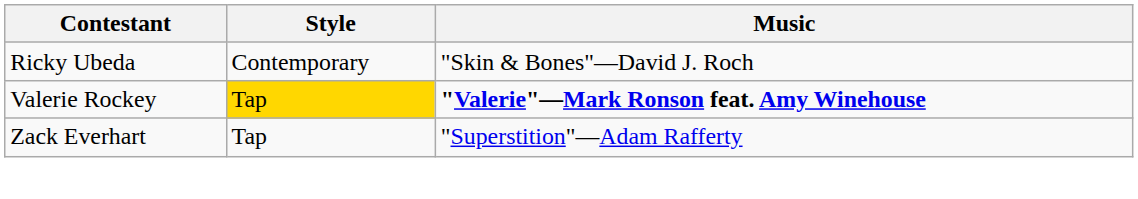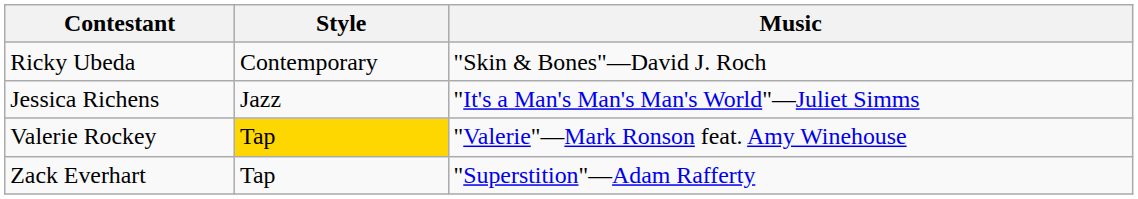 <table class="wikitable" style="width:60%;">
 <tr>
 <th>Contestant</th>
 <th>Style</th>
 <th>Music</th>
 </tr>
 <tr>
 <td>Ricky Ubeda</td>
 <td>Contemporary</td>
 <td>"Skin & Bones"—David J. Roch</td>
 </tr>
 <tr>
+<td>Jessica Richens</td>
+<td>Jazz</td>
+<td>"<a href='#'>It's a Man's Man's Man's World</a>"—<a href='#'>Juliet Simms</a></td>
+</tr>
+<tr>
 <td>Valerie Rockey</td>
 <td style="background: gold;">Tap</td>
-<td><strong>"<a href='#'>Valerie</a>"—<a href='#'>Mark Ronson</a> feat. <a href='#'>Amy Winehouse</a></strong></td>
+<td>"<a href='#'>Valerie</a>"—<a href='#'>Mark Ronson</a> feat. <a href='#'>Amy Winehouse</a></td>
 </tr>
 <tr>
 <td>Zack Everhart</td>
 <td>Tap</td>
 <td>"<a href='#'>Superstition</a>"—<a href='#'>Adam Rafferty</a></td>
 </tr>
 </table>
